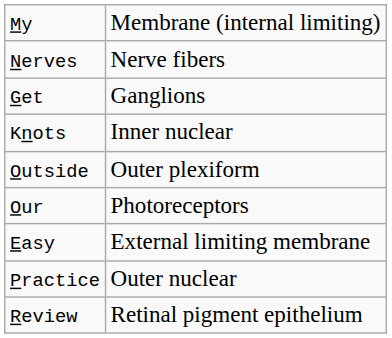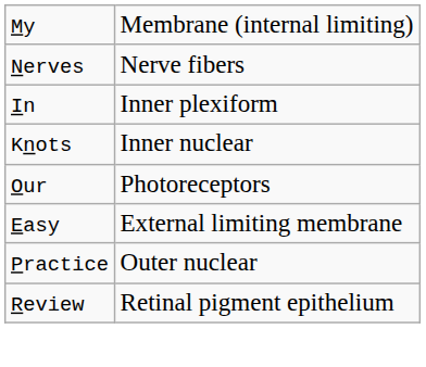 <table class="wikitable">
 <tr>
 <td><code><u>M</u>y</code></td>
 <td>Membrane (internal limiting)</td>
 </tr>
 <tr>
 <td><code><u>N</u>erves</code></td>
 <td>Nerve fibers</td>
 </tr>
 <tr>
-<td><code><u>G</u>et</code></td>
-<td>Ganglions</td>
+<td><code><u>I</u>n</code></td>
+<td>Inner plexiform</td>
 </tr>
 <tr>
 <td><code>K<u>n</u>ots</code></td>
 <td>Inner nuclear</td>
-</tr>
-<tr>
-<td><code><u>O</u>utside</code></td>
-<td>Outer plexiform</td>
 </tr>
 <tr>
 <td><code><u>O</u>ur</code></td>
 <td>Photoreceptors</td>
 </tr>
 <tr>
 <td><code><u>E</u>asy</code></td>
 <td>External limiting membrane</td>
 </tr>
 <tr>
 <td><code><u>P</u>ractice</code></td>
 <td>Outer nuclear</td>
 </tr>
 <tr>
 <td><code><u>R</u>eview</code></td>
 <td>Retinal pigment epithelium</td>
 </tr>
 </table>
